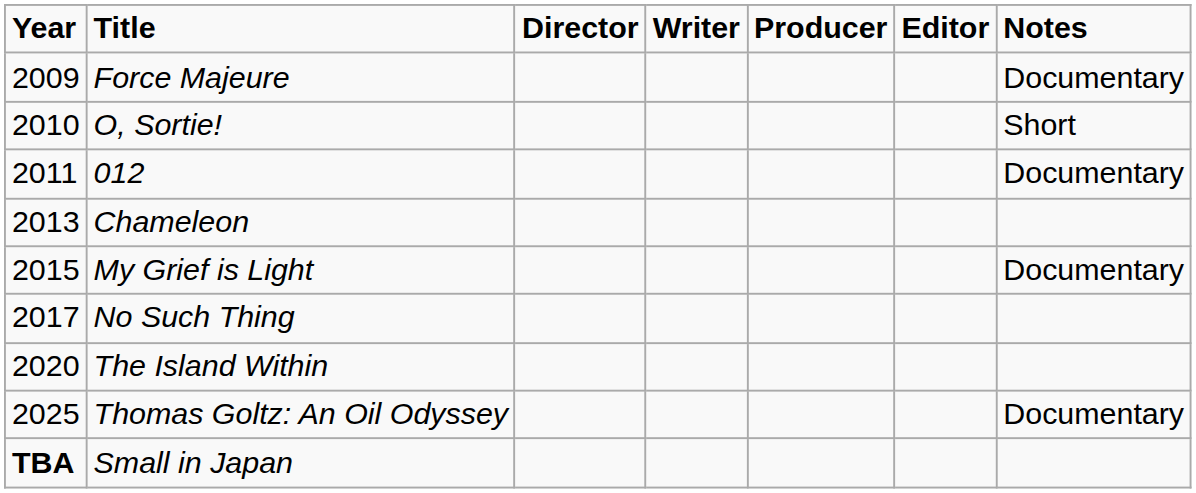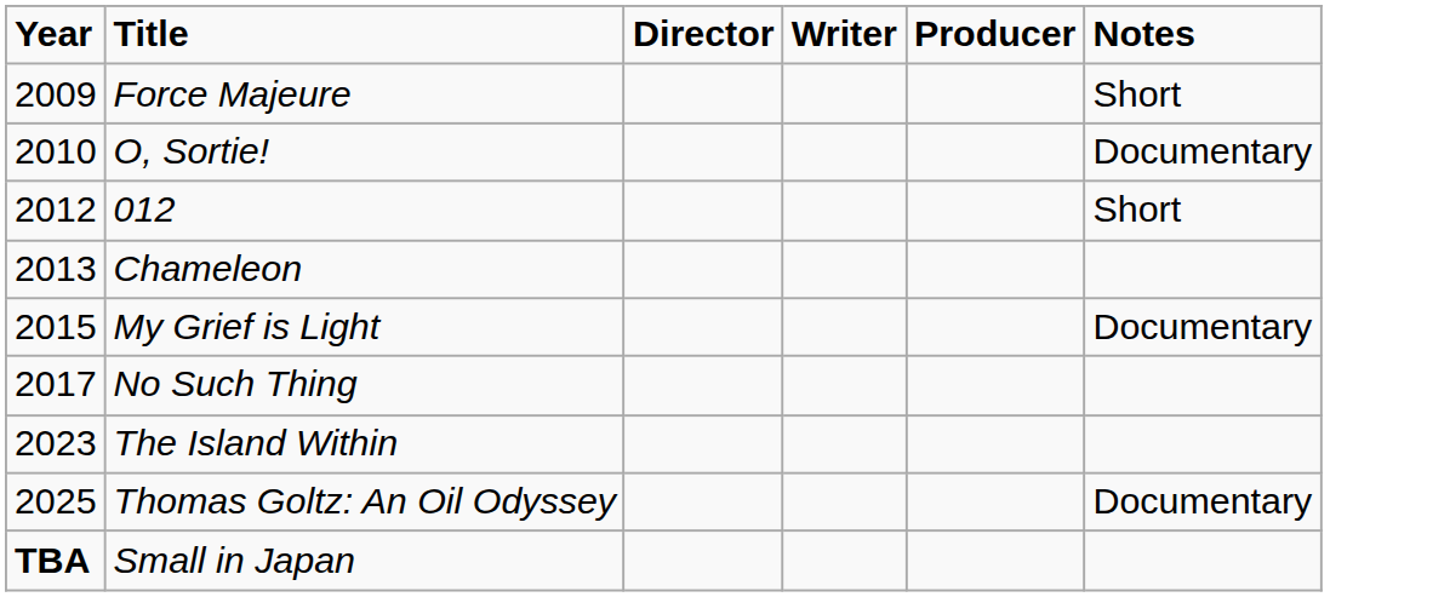 <table class="wikitable">
 <tr>
 <td><strong>Year</strong></td>
 <td><strong>Title</strong></td>
 <td><strong>Director</strong></td>
 <td><strong>Writer</strong></td>
 <td><strong>Producer</strong></td>
-<td><strong>Editor</strong></td>
 <td><strong>Notes</strong></td>
 </tr>
 <tr>
 <td>2009</td>
 <td><em>Force Majeure</em></td>
 <td></td>
 <td></td>
 <td></td>
-<td></td>
-<td>Documentary</td>
+<td>Short</td>
 </tr>
 <tr>
 <td>2010</td>
 <td><em>O, Sortie!</em></td>
 <td></td>
 <td></td>
 <td></td>
-<td></td>
-<td>Short</td>
+<td>Documentary</td>
 </tr>
 <tr>
-<td>2011</td>
+<td>2012</td>
 <td><em>012</em></td>
 <td></td>
 <td></td>
 <td></td>
-<td></td>
-<td>Documentary</td>
+<td>Short</td>
 </tr>
 <tr>
 <td>2013</td>
 <td><em>Chameleon</em></td>
 <td></td>
 <td></td>
 <td></td>
 <td></td>
-<td></td>
 </tr>
 <tr>
 <td>2015</td>
 <td><em>My Grief is Light</em></td>
-<td></td>
 <td></td>
 <td></td>
 <td></td>
 <td>Documentary</td>
 </tr>
 <tr>
 <td>2017</td>
 <td><em>No Such Thing</em></td>
 <td></td>
 <td></td>
 <td></td>
 <td></td>
-<td></td>
 </tr>
 <tr>
-<td>2020</td>
+<td>2023</td>
 <td><em>The Island Within</em></td>
-<td></td>
 <td></td>
 <td></td>
 <td></td>
 <td></td>
 </tr>
 <tr>
 <td>2025</td>
 <td><em>Thomas Goltz: An Oil Odyssey</em></td>
-<td></td>
 <td></td>
 <td></td>
 <td></td>
 <td>Documentary</td>
 </tr>
 <tr>
 <td><strong>TBA</strong></td>
 <td><em>Small in Japan</em></td>
 <td></td>
 <td></td>
 <td></td>
 <td></td>
-<td></td>
 </tr>
 </table>
